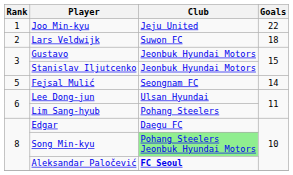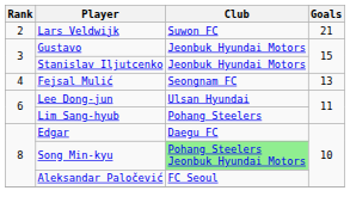 <table class=wikitable>
 <tr>
 <th>Rank</th>
 <th>Player</th>
 <th>Club</th>
 <th>Goals</th>
 </tr>
 <tr>
-<td align=center>1</td>
-<td> <a href='#'>Joo Min-kyu</a></td>
-<td><a href='#'>Jeju United</a></td>
-<td align=center>22</td>
-</tr>
-<tr>
 <td align=center>2</td>
 <td> <a href='#'>Lars Veldwijk</a></td>
 <td><a href='#'>Suwon FC</a></td>
-<td align=center>18</td>
+<td align=center>21</td>
 </tr>
 <tr>
 <td align=center rowspan=2>3</td>
 <td> <a href='#'>Gustavo</a></td>
 <td><a href='#'>Jeonbuk Hyundai Motors</a></td>
 <td align=center rowspan=2>15</td>
 </tr>
 <tr>
 <td> <a href='#'>Stanislav Iljutcenko</a></td>
 <td><a href='#'>Jeonbuk Hyundai Motors</a></td>
 </tr>
 <tr>
-<td align=center>5</td>
+<td align=center>4</td>
 <td> <a href='#'>Fejsal Mulić</a></td>
 <td><a href='#'>Seongnam FC</a></td>
-<td align=center>14</td>
+<td align=center>13</td>
 </tr>
 <tr>
 <td align=center rowspan=2>6</td>
 <td> <a href='#'>Lee Dong-jun</a></td>
 <td><a href='#'>Ulsan Hyundai</a></td>
 <td align=center rowspan=2>11</td>
 </tr>
 <tr>
 <td> <a href='#'>Lim Sang-hyub</a></td>
 <td><a href='#'>Pohang Steelers</a></td>
 </tr>
 <tr>
 <td align=center rowspan=3>8</td>
 <td> <a href='#'>Edgar</a></td>
 <td><a href='#'>Daegu FC</a></td>
 <td align=center rowspan=3>10</td>
 </tr>
 <tr>
 <td> <a href='#'>Song Min-kyu</a></td>
 <td style="background: lightgreen;"><a href='#'>Pohang Steelers</a><br> <a href='#'>Jeonbuk Hyundai Motors</a></td>
 </tr>
 <tr>
 <td> <a href='#'>Aleksandar Paločević</a></td>
-<td><strong><a href='#'>FC Seoul</a></strong></td>
+<td><a href='#'>FC Seoul</a></td>
 </tr>
 <tr>
 </tr>
 </table>
